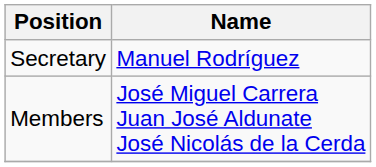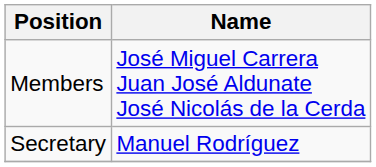 <table class="wikitable" style="margin: 1em auto;">
 <tr>
 <th>Position</th>
 <th>Name</th>
 </tr>
 <tr>
+<td>Members</td>
+<td><a href='#'>José Miguel Carrera</a><br><a href='#'>Juan José Aldunate</a><br><a href='#'>José Nicolás de la Cerda</a></td>
+</tr>
+<tr>
 <td>Secretary</td>
 <td><a href='#'>Manuel Rodríguez</a></td>
 </tr>
 <tr>
-<td>Members</td>
-<td><a href='#'>José Miguel Carrera</a><br><a href='#'>Juan José Aldunate</a><br><a href='#'>José Nicolás de la Cerda</a></td>
-</tr>
-<tr>
 </tr>
 </table>
